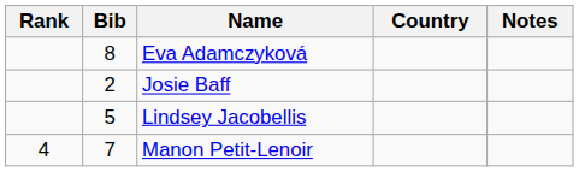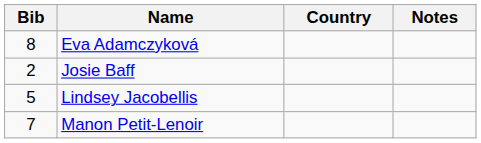 <table class="wikitable" style="text-align:center; width:450px">
 <tr>
-<th>Rank</th>
 <th>Bib</th>
 <th>Name</th>
 <th>Country</th>
 <th>Notes</th>
 </tr>
 <tr>
-<td></td>
 <td>8</td>
 <td align=left><a href='#'>Eva Adamczyková</a></td>
 <td align=left></td>
 <td></td>
 </tr>
 <tr>
-<td></td>
 <td>2</td>
 <td align=left><a href='#'>Josie Baff</a></td>
 <td align=left></td>
 <td></td>
 </tr>
 <tr>
-<td></td>
 <td>5</td>
 <td align=left><a href='#'>Lindsey Jacobellis</a></td>
 <td align=left></td>
 <td></td>
 </tr>
 <tr>
-<td>4</td>
 <td>7</td>
 <td align=left><a href='#'>Manon Petit-Lenoir</a></td>
 <td align=left></td>
 <td></td>
 </tr>
 </table>
